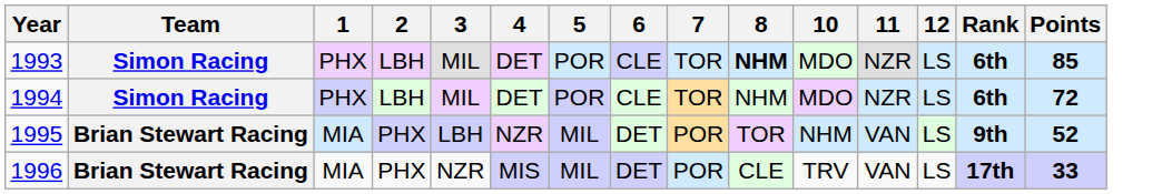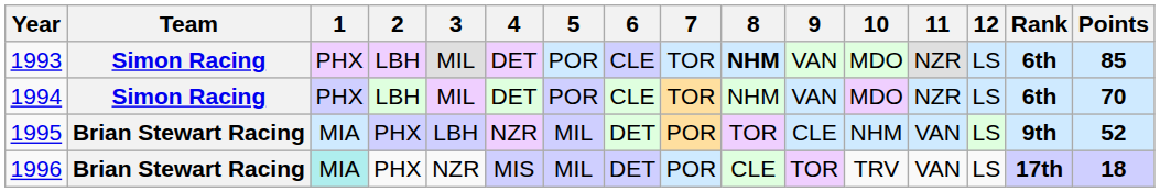 <table class="wikitable" style="text-align:center; font-size:95%">
 <tr>
 <th>Year</th>
 <th>Team</th>
 <th>1</th>
 <th>2</th>
 <th>3</th>
 <th>4</th>
 <th>5</th>
 <th>6</th>
 <th>7</th>
 <th>8</th>
+<th>9</th>
 <th>10</th>
 <th>11</th>
 <th>12</th>
 <th>Rank</th>
 <th>Points</th>
 </tr>
 <tr>
 <td><a href='#'>1993</a></td>
 <th><a href='#'>Simon Racing</a></th>
 <td style="background:#EFCFFF;">PHX<br></td>
 <td style="background:#EFCFFF;">LBH<br></td>
 <td style="background:#DFDFDF;">MIL<br></td>
 <td style="background:#EFCFFF;">DET<br></td>
 <td style="background:#CFEAFF;">POR<br></td>
 <td style="background:#CFCFFF;">CLE<br></td>
 <td style="background:#CFEAFF;">TOR<br></td>
 <td style="background:#CFEAFF;"><strong>NHM<br></strong></td>
+<td style="background:#DFFFDF;">VAN<br></td>
 <td style="background:#DFFFDF;">MDO<br></td>
 <td style="background:#DFDFDF;">NZR<br></td>
 <td style="background:#CFEAFF;">LS<br></td>
 <td style="background:#CFEAFF;"><strong>6th</strong></td>
 <td style="background:#CFEAFF;"><strong>85</strong></td>
 </tr>
 <tr>
 <td><a href='#'>1994</a></td>
 <th><a href='#'>Simon Racing</a></th>
 <td style="background:#CFCFFF;">PHX<br></td>
 <td style="background:#DFFFDF;">LBH<br></td>
 <td style="background:#EFCFFF;">MIL<br></td>
 <td style="background:#DFFFDF;">DET<br></td>
 <td style="background:#CFCFFF;">POR<br></td>
 <td style="background:#DFFFDF;">CLE<br></td>
 <td style="background:#FFDF9F;">TOR<br></td>
 <td style="background:#DFFFDF;">NHM<br></td>
+<td style="background:#CFEAFF;">VAN<br></td>
 <td style="background:#EFCFFF;">MDO<br></td>
 <td style="background:#CFEAFF;">NZR<br></td>
 <td style="background:#CFEAFF;">LS<br></td>
 <td style="background:#CFEAFF;"><strong>6th</strong></td>
-<td style="background:#CFEAFF;"><strong>72</strong></td>
+<td style="background:#CFEAFF;"><strong>70</strong></td>
 </tr>
 <tr>
 <td><a href='#'>1995</a></td>
 <th>Brian Stewart Racing</th>
 <td style="background:#CFEAFF;">MIA<br></td>
 <td style="background:#CFCFFF;">PHX<br></td>
 <td style="background:#CFCFFF;">LBH<br></td>
 <td style="background:#EFCFFF;">NZR<br></td>
 <td style="background:#CFCFFF;">MIL<br></td>
 <td style="background:#DFFFDF;">DET<br></td>
 <td style="background:#FFDF9F;">POR<br></td>
 <td style="background:#EFCFFF;">TOR<br></td>
+<td style="background:#CFEAFF;">CLE<br></td>
 <td style="background:#CFEAFF;">NHM<br></td>
 <td style="background:#CFEAFF;">VAN<br></td>
 <td style="background:#DFFFDF;">LS<br></td>
 <td style="background:#CFEAFF;"><strong>9th</strong></td>
 <td style="background:#CFEAFF;"><strong>52</strong></td>
 </tr>
 <tr>
 <td><a href='#'>1996</a></td>
 <th>Brian Stewart Racing</th>
-<td>MIA</td>
+<td style="background: paleturquoise;">MIA</td>
 <td>PHX</td>
 <td>NZR</td>
 <td style="background:#CFCFFF;">MIS<br></td>
 <td style="background:#CFCFFF;">MIL<br></td>
 <td style="background:#CFCFFF;">DET<br></td>
 <td style="background:#CFEAFF;">POR<br></td>
 <td style="background:#DFFFDF;">CLE<br></td>
+<td style="background:#EFCFFF;">TOR<br></td>
 <td>TRV</td>
 <td>VAN</td>
 <td>LS</td>
 <td style="background:#CFCFFF;"><strong>17th</strong></td>
-<td style="background:#CFCFFF;"><strong>33</strong></td>
+<td style="background:#CFCFFF;"><strong>18</strong></td>
 </tr>
 </table>
